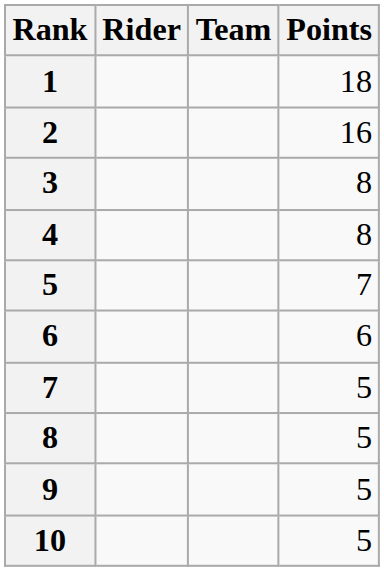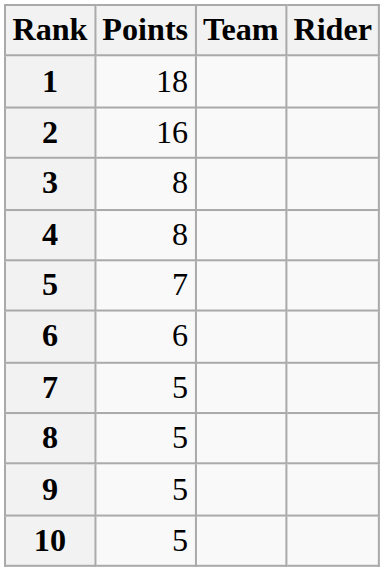 <table class="wikitable" margin-bottom:0;">
 <tr>
 <th scope="col">Rank</th>
+<th scope="col">Points</th>
+<th scope="col">Team</th>
 <th scope="col">Rider</th>
-<th scope="col">Team</th>
-<th scope="col">Points</th>
 </tr>
 <tr>
 <th scope="row">1</th>
+<td align="right">18</td>
+<td></td>
 <td> </td>
-<td></td>
-<td align="right">18</td>
 </tr>
 <tr>
 <th scope="row">2</th>
+<td align="right">16</td>
 <td></td>
 <td></td>
-<td align="right">16</td>
 </tr>
 <tr>
 <th scope="row">3</th>
+<td align="right">8</td>
 <td></td>
 <td></td>
-<td align="right">8</td>
 </tr>
 <tr>
 <th scope="row">4</th>
+<td align="right">8</td>
 <td></td>
 <td></td>
-<td align="right">8</td>
 </tr>
 <tr>
 <th scope="row">5</th>
+<td align="right">7</td>
 <td></td>
 <td></td>
-<td align="right">7</td>
 </tr>
 <tr>
 <th scope="row">6</th>
+<td align="right">6</td>
 <td></td>
 <td></td>
-<td align="right">6</td>
 </tr>
 <tr>
 <th scope="row">7</th>
+<td align="right">5</td>
+<td></td>
 <td> </td>
-<td></td>
-<td align="right">5</td>
 </tr>
 <tr>
 <th scope="row">8</th>
+<td align="right">5</td>
 <td></td>
 <td></td>
-<td align="right">5</td>
 </tr>
 <tr>
 <th scope="row">9</th>
+<td align="right">5</td>
 <td></td>
 <td></td>
-<td align="right">5</td>
 </tr>
 <tr>
 <th scope="row">10</th>
+<td align="right">5</td>
 <td></td>
 <td></td>
-<td align="right">5</td>
 </tr>
 </table>
